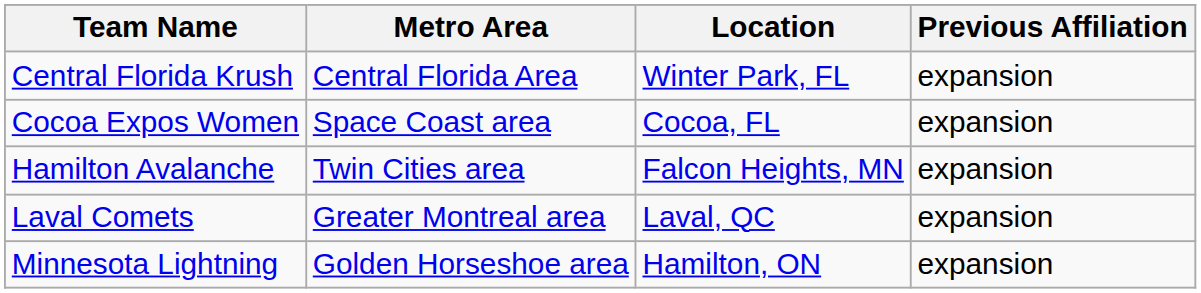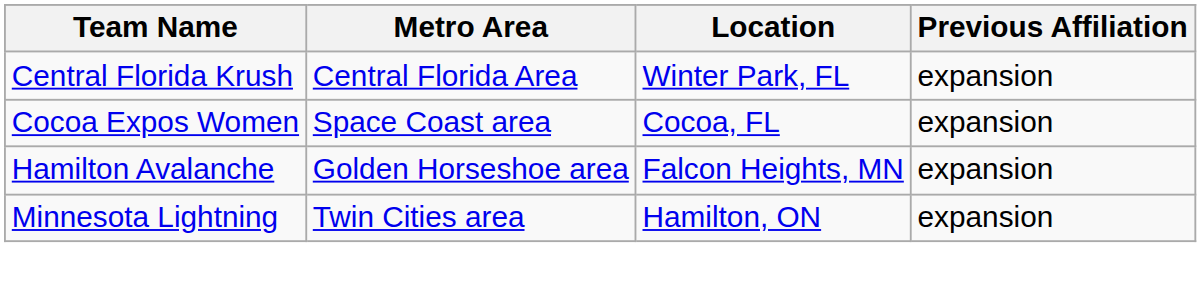 <table class="wikitable">
 <tr>
 <th>Team Name</th>
 <th>Metro Area</th>
 <th>Location</th>
 <th>Previous Affiliation</th>
 </tr>
 <tr>
 <td> <a href='#'>Central Florida Krush</a></td>
 <td><a href='#'>Central Florida Area</a></td>
 <td><a href='#'>Winter Park, FL</a></td>
 <td>expansion</td>
 </tr>
 <tr>
 <td> <a href='#'>Cocoa Expos Women</a></td>
 <td><a href='#'>Space Coast area</a></td>
 <td><a href='#'>Cocoa, FL</a></td>
 <td>expansion</td>
 </tr>
 <tr>
 <td> <a href='#'>Hamilton Avalanche</a></td>
-<td><a href='#'>Twin Cities area</a></td>
+<td><a href='#'>Golden Horseshoe area</a></td>
 <td><a href='#'>Falcon Heights, MN</a></td>
 <td>expansion</td>
 </tr>
 <tr>
-<td> <a href='#'>Laval Comets</a></td>
-<td><a href='#'>Greater Montreal area</a></td>
-<td><a href='#'>Laval, QC</a></td>
-<td>expansion</td>
-</tr>
-<tr>
 <td> <a href='#'>Minnesota Lightning</a></td>
-<td><a href='#'>Golden Horseshoe area</a></td>
+<td><a href='#'>Twin Cities area</a></td>
 <td><a href='#'>Hamilton, ON</a></td>
 <td>expansion</td>
 </tr>
 </table>
